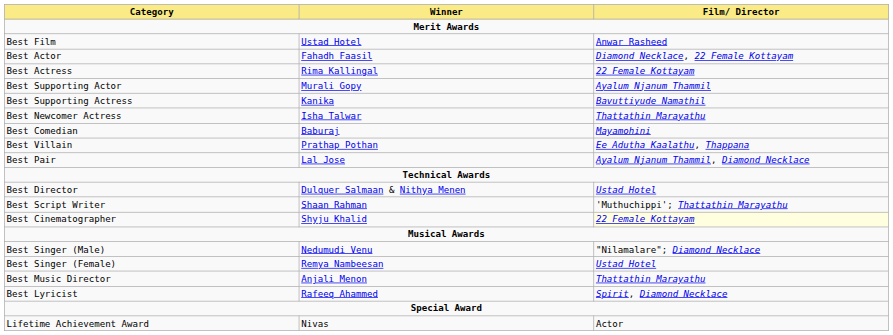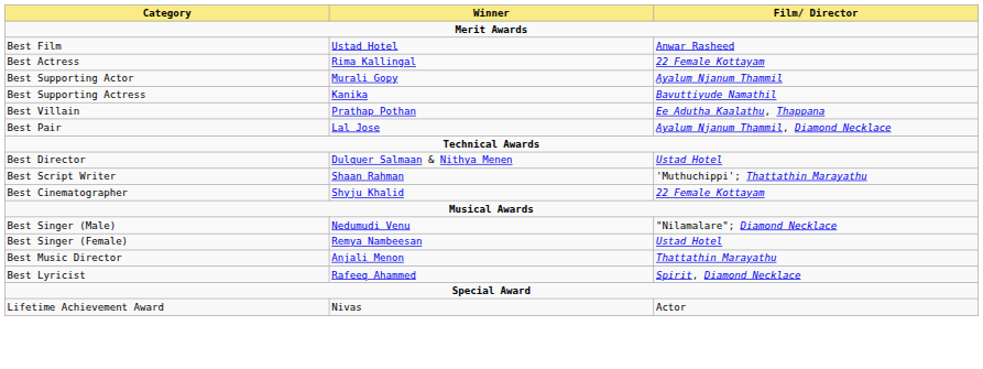 <table class="wikitable" style="width:100%">
 <tr style="background:#BEBEBE">
 <th width="30%" style="background:#FAEB86">Category</th>
 <th width="30%" style="background:#FAEB86">Winner</th>
 <th width="30%" style="background:#FAEB86">Film/ Director</th>
 </tr>
 <tr>
 <td style="text-align:center;" colspan="3"><strong>Merit Awards</strong></td>
 </tr>
 <tr>
 <td>Best Film</td>
 <td><a href='#'>Ustad Hotel</a></td>
 <td><a href='#'>Anwar Rasheed</a></td>
 </tr>
 <tr>
-<td>Best Actor</td>
-<td><a href='#'>Fahadh Faasil</a></td>
-<td><em><a href='#'>Diamond Necklace</a></em>, <em><a href='#'>22 Female Kottayam</a></em></td>
-</tr>
-<tr>
 <td>Best Actress</td>
 <td><a href='#'>Rima Kallingal</a></td>
 <td><em><a href='#'>22 Female Kottayam</a></em></td>
 </tr>
 <tr>
 <td>Best Supporting Actor</td>
 <td><a href='#'>Murali Gopy</a></td>
 <td><em><a href='#'>Ayalum Njanum Thammil</a></em></td>
 </tr>
 <tr>
 <td>Best Supporting Actress</td>
 <td><a href='#'>Kanika</a></td>
 <td><em><a href='#'>Bavuttiyude Namathil</a></em></td>
-</tr>
-<tr>
-<td>Best Newcomer Actress</td>
-<td><a href='#'>Isha Talwar</a></td>
-<td><em><a href='#'>Thattathin Marayathu</a></em></td>
-</tr>
-<tr>
-<td>Best Comedian</td>
-<td><a href='#'>Baburaj</a></td>
-<td><em><a href='#'>Mayamohini</a></em></td>
 </tr>
 <tr>
 <td>Best Villain</td>
 <td><a href='#'>Prathap Pothan</a></td>
 <td><em><a href='#'>Ee Adutha Kaalathu</a></em>, <em><a href='#'>Thappana</a></em></td>
 </tr>
 <tr>
 <td>Best Pair</td>
 <td><a href='#'>Lal Jose</a></td>
 <td><em><a href='#'>Ayalum Njanum Thammil</a></em>, <em><a href='#'>Diamond Necklace</a></em></td>
 </tr>
 <tr>
 <td style="text-align:center;" colspan="3"><strong>Technical Awards</strong></td>
 </tr>
 <tr>
 <td>Best Director</td>
 <td><a href='#'>Dulquer Salmaan</a> & <a href='#'>Nithya Menen</a></td>
 <td><em><a href='#'>Ustad Hotel</a></em></td>
 </tr>
 <tr>
 <td>Best Script Writer</td>
 <td><a href='#'>Shaan Rahman</a></td>
 <td>'Muthuchippi'; <em><a href='#'>Thattathin Marayathu</a></em></td>
 </tr>
 <tr>
 <td>Best Cinematographer</td>
 <td><a href='#'>Shyju Khalid</a></td>
-<td style="background: lightyellow;"><em><a href='#'>22 Female Kottayam</a></em></td>
+<td><em><a href='#'>22 Female Kottayam</a></em></td>
 </tr>
 <tr>
 <td style="text-align:center;" colspan="3"><strong>Musical Awards</strong></td>
 </tr>
 <tr>
 <td>Best Singer (Male)</td>
 <td><a href='#'>Nedumudi Venu</a></td>
 <td>"Nilamalare"; <em><a href='#'>Diamond Necklace</a></em></td>
 </tr>
 <tr>
 <td>Best Singer (Female)</td>
 <td><a href='#'>Remya Nambeesan</a></td>
 <td><em><a href='#'>Ustad Hotel</a></em></td>
 </tr>
 <tr>
 <td>Best Music Director</td>
 <td><a href='#'>Anjali Menon</a></td>
 <td><em><a href='#'>Thattathin Marayathu</a></em></td>
 </tr>
 <tr>
 <td>Best Lyricist</td>
 <td><a href='#'>Rafeeq Ahammed</a></td>
 <td><em><a href='#'>Spirit</a></em>, <em><a href='#'>Diamond Necklace</a></em></td>
 </tr>
 <tr>
 <td style="text-align:center;" colspan="3"><strong>Special Award</strong></td>
 </tr>
 <tr>
 <td>Lifetime Achievement Award</td>
 <td>Nivas</td>
 <td>Actor</td>
 </tr>
 </table>
